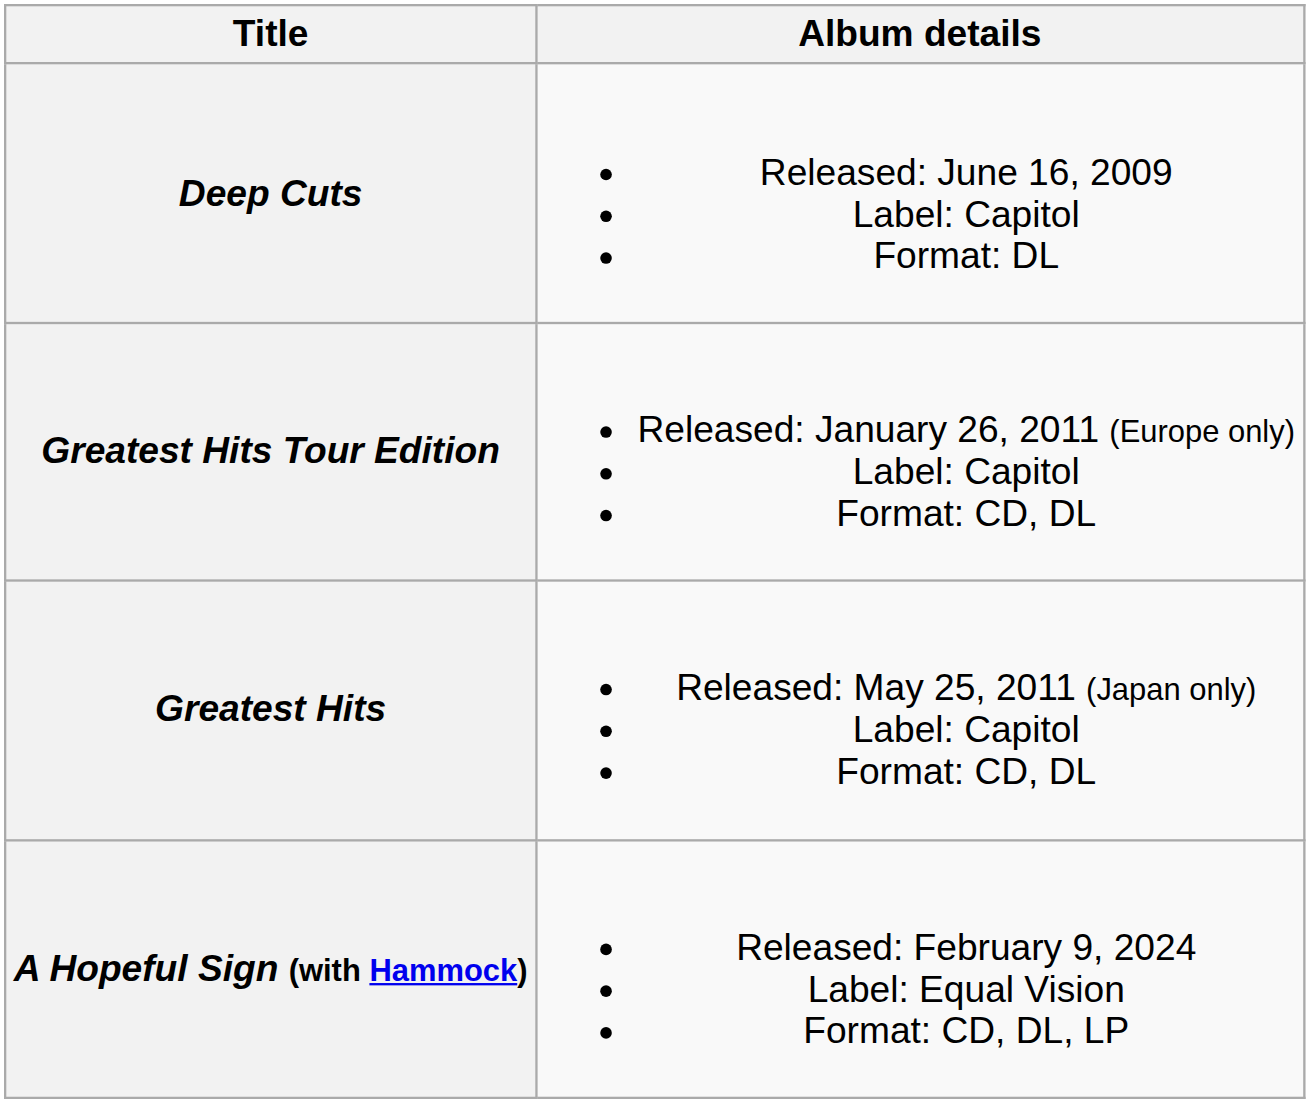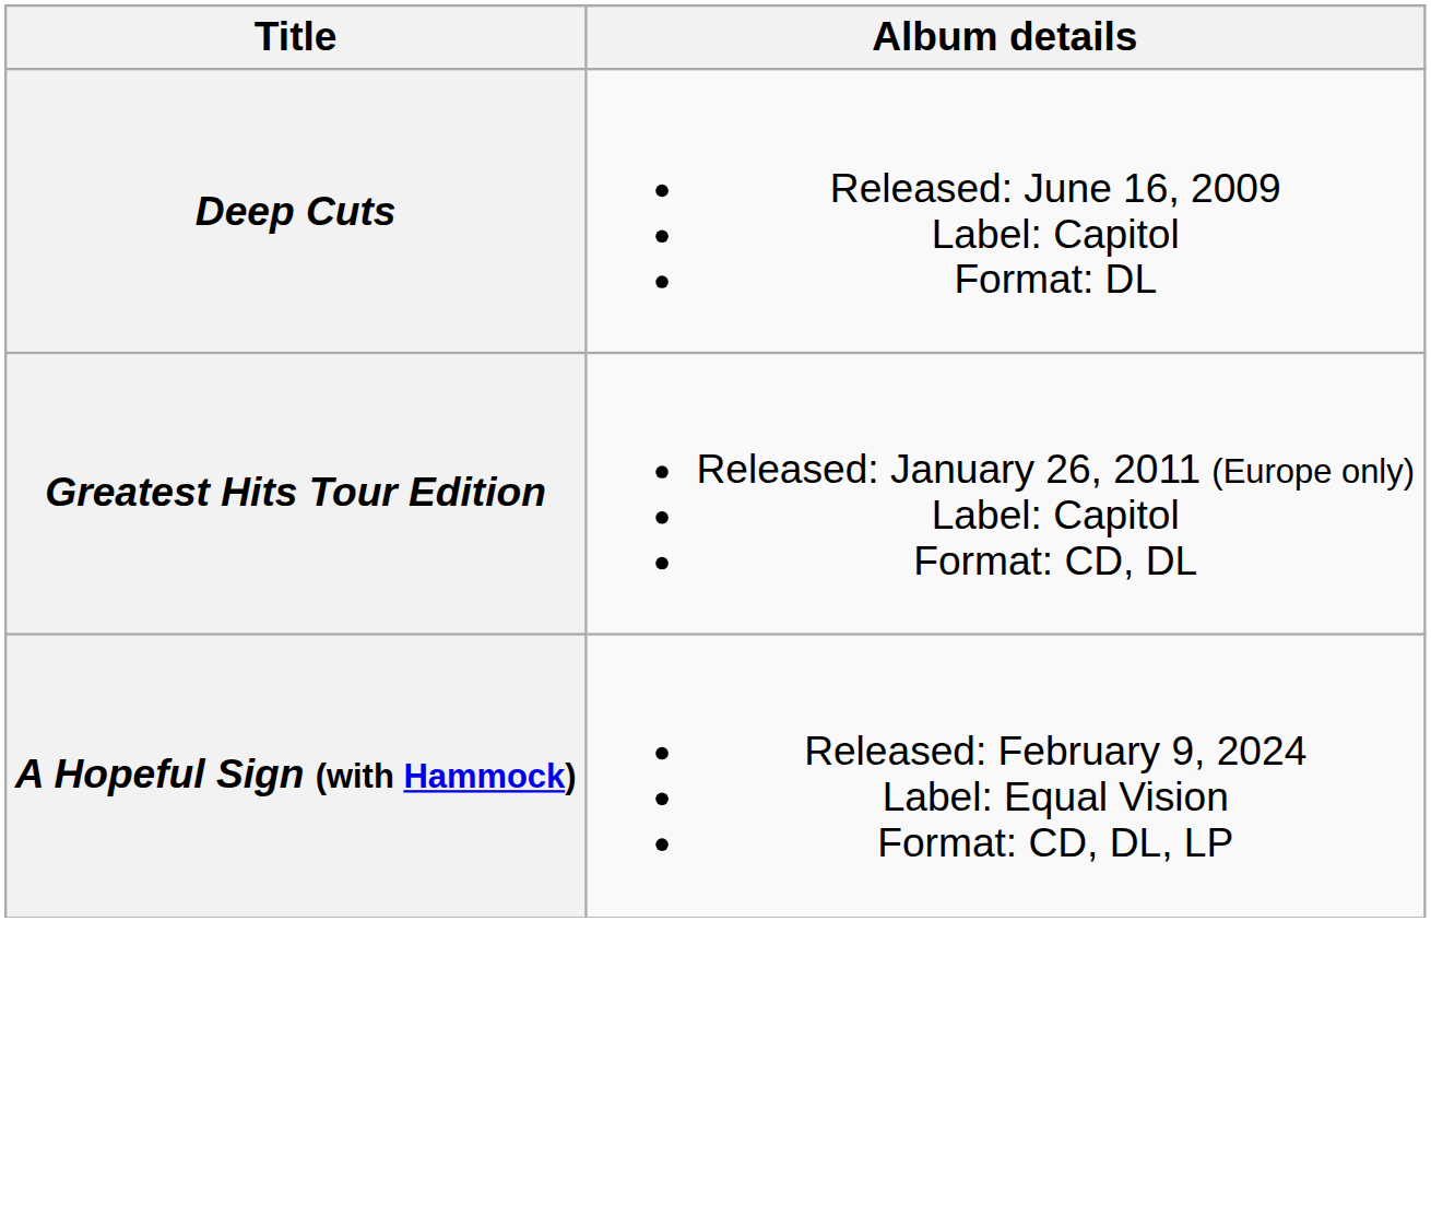 <table class="wikitable plainrowheaders" style="text-align:center;" border="1">
 <tr>
 <th scope="col">Title</th>
 <th scope="col">Album details</th>
 </tr>
 <tr>
 <th scope="row"><em>Deep Cuts</em></th>
 <td><br><ul><li>Released: June 16, 2009</li><li>Label: Capitol</li><li>Format: DL</li></ul></td>
 </tr>
 <tr>
 <th scope="row"><em>Greatest Hits Tour Edition</em></th>
 <td><br><ul><li>Released: January 26, 2011 <small>(Europe only)</small></li><li>Label: Capitol</li><li>Format: CD, DL</li></ul></td>
 </tr>
 <tr>
-<th scope="row"><em>Greatest Hits</em></th>
-<td><br><ul><li>Released: May 25, 2011 <small>(Japan only)</small></li><li>Label: Capitol</li><li>Format: CD, DL</li></ul></td>
-</tr>
-<tr>
 <th scope="row"><em>A Hopeful Sign</em> <small>(with <a href='#'>Hammock</a>)</small></th>
 <td><br><ul><li>Released: February 9, 2024</li><li>Label: Equal Vision</li><li>Format: CD, DL, LP</li></ul></td>
 </tr>
 </table>
